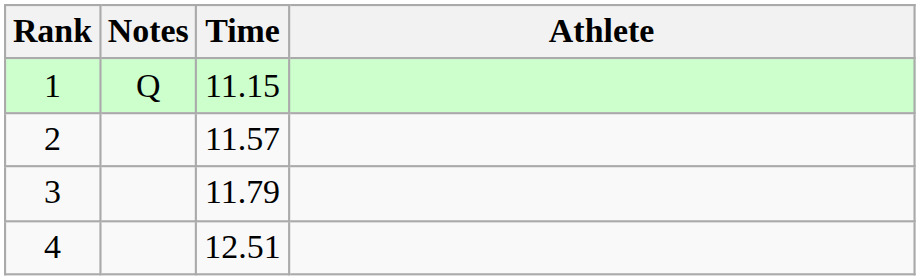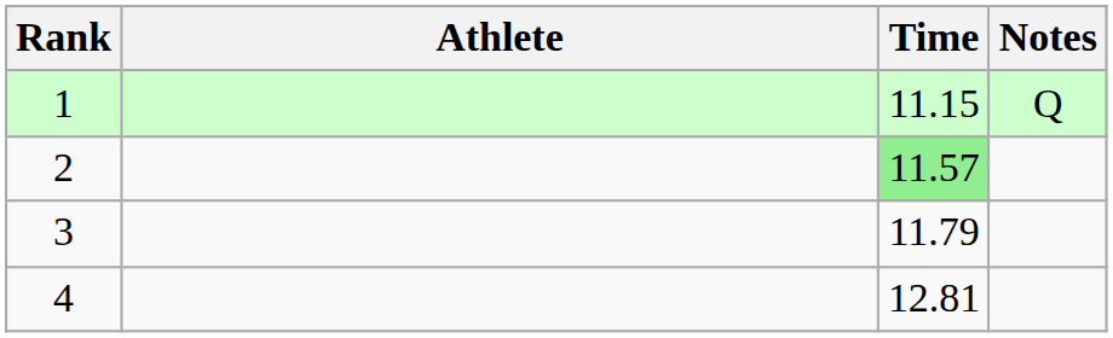 <table class="wikitable" style="text-align:center">
 <tr>
 <th>Rank</th>
+<th Style="width:18em">Athlete</th>
+<th>Time</th>
 <th>Notes</th>
-<th>Time</th>
-<th Style="width:18em">Athlete</th>
 </tr>
 <tr style="background:#cfc">
 <td>1</td>
+<td style="text-align:left"></td>
+<td>11.15</td>
 <td>Q</td>
-<td>11.15</td>
-<td style="text-align:left"></td>
 </tr>
 <tr>
 <td>2</td>
+<td style="text-align:left"></td>
+<td style="background: lightgreen;">11.57</td>
 <td></td>
-<td>11.57</td>
-<td style="text-align:left"></td>
 </tr>
 <tr>
 <td>3</td>
+<td style="text-align:left"></td>
+<td>11.79</td>
 <td></td>
-<td>11.79</td>
-<td style="text-align:left"></td>
 </tr>
 <tr>
 <td>4</td>
+<td style="text-align:left"></td>
+<td>12.81</td>
 <td></td>
-<td>12.51</td>
-<td style="text-align:left"></td>
 </tr>
 </table>
